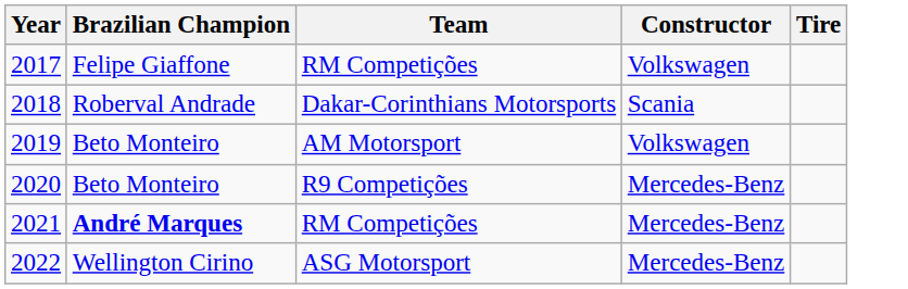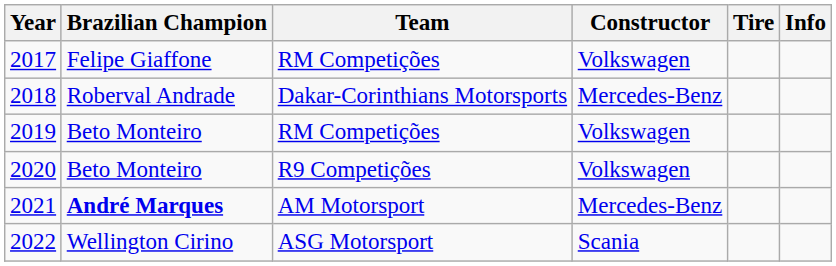 <table class="wikitable">
 <tr>
 <th>Year</th>
 <th>Brazilian Champion</th>
 <th>Team</th>
 <th>Constructor</th>
 <th>Tire</th>
+<th>Info</th>
 </tr>
 <tr>
 <td align="center"><a href='#'>2017</a></td>
 <td> <a href='#'>Felipe Giaffone</a></td>
 <td> <a href='#'>RM Competições</a></td>
 <td> <a href='#'>Volkswagen</a></td>
 <td align="center"><small></small></td>
+<td align="center"></td>
 </tr>
 <tr>
 <td align="center"><a href='#'>2018</a></td>
 <td> <a href='#'>Roberval Andrade</a></td>
 <td> <a href='#'>Dakar-Corinthians Motorsports</a></td>
-<td> <a href='#'>Scania</a></td>
+<td> <a href='#'>Mercedes-Benz</a></td>
 <td align="center"><small></small></td>
+<td align="center"></td>
 </tr>
 <tr>
 <td align="center"><a href='#'>2019</a></td>
 <td> <a href='#'>Beto Monteiro</a></td>
-<td> <a href='#'>AM Motorsport</a></td>
+<td> <a href='#'>RM Competições</a></td>
 <td> <a href='#'>Volkswagen</a></td>
 <td align="center"><small></small></td>
+<td align="center"></td>
 </tr>
 <tr>
 <td align="center"><a href='#'>2020</a></td>
 <td> <a href='#'>Beto Monteiro</a></td>
 <td> <a href='#'>R9 Competições</a></td>
-<td> <a href='#'>Mercedes-Benz</a></td>
+<td> <a href='#'>Volkswagen</a></td>
 <td align="center"><small></small></td>
+<td align="center"></td>
 </tr>
 <tr>
 <td align="center"><a href='#'>2021</a></td>
 <td><strong> <a href='#'>André Marques</a></strong></td>
-<td> <a href='#'>RM Competições</a></td>
+<td> <a href='#'>AM Motorsport</a></td>
 <td> <a href='#'>Mercedes-Benz</a></td>
 <td align="center"><small></small></td>
+<td align="center"></td>
 </tr>
 <tr>
 <td align="center"><a href='#'>2022</a></td>
 <td> <a href='#'>Wellington Cirino</a></td>
 <td> <a href='#'>ASG Motorsport</a></td>
-<td> <a href='#'>Mercedes-Benz</a></td>
+<td> <a href='#'>Scania</a></td>
 <td align="center"><small></small></td>
+<td align="center"></td>
 </tr>
 </table>
